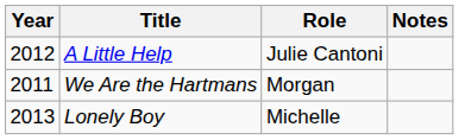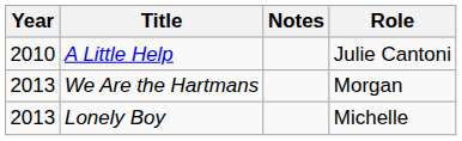 <table class="wikitable sortable">
 <tr>
 <th>Year</th>
 <th>Title</th>
+<th>Notes</th>
 <th>Role</th>
-<th>Notes</th>
 </tr>
 <tr>
-<td>2012</td>
+<td>2010</td>
 <td><em><a href='#'>A Little Help</a></em></td>
+<td></td>
 <td>Julie Cantoni</td>
-<td></td>
 </tr>
 <tr>
-<td>2011</td>
+<td>2013</td>
 <td><em>We Are the Hartmans</em></td>
+<td></td>
 <td>Morgan</td>
-<td></td>
 </tr>
 <tr>
 <td>2013</td>
 <td><em>Lonely Boy</em></td>
+<td></td>
 <td>Michelle</td>
-<td></td>
 </tr>
 </table>
